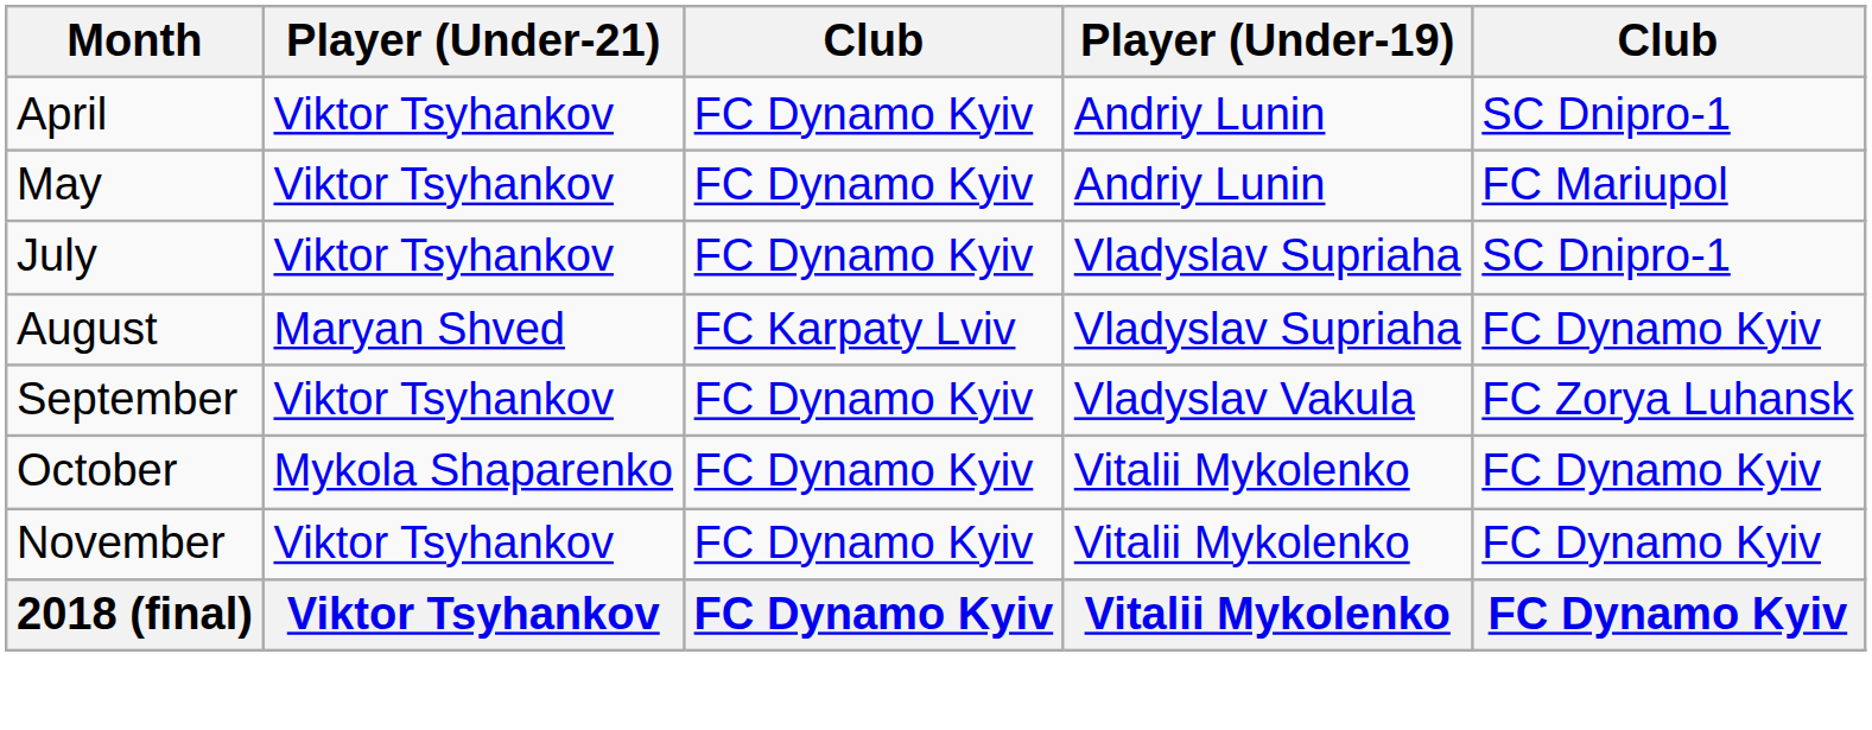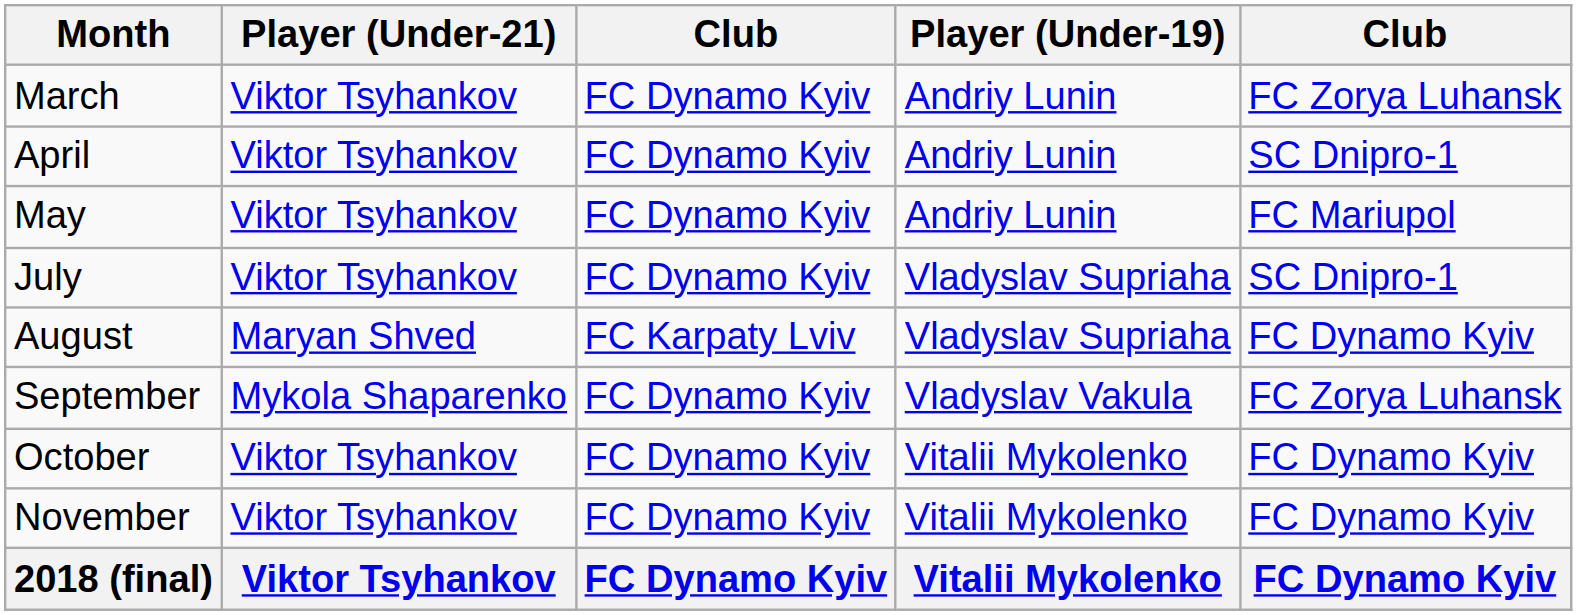 <table class="wikitable">
 <tr>
 <th>Month</th>
 <th>Player (Under-21)</th>
 <th>Club</th>
 <th>Player (Under-19)</th>
 <th>Club</th>
+</tr>
+<tr>
+<td>March</td>
+<td><a href='#'>Viktor Tsyhankov</a></td>
+<td><a href='#'>FC Dynamo Kyiv</a></td>
+<td><a href='#'>Andriy Lunin</a></td>
+<td><a href='#'>FC Zorya Luhansk</a></td>
 </tr>
 <tr>
 <td>April</td>
 <td><a href='#'>Viktor Tsyhankov</a></td>
 <td><a href='#'>FC Dynamo Kyiv</a></td>
 <td><a href='#'>Andriy Lunin</a></td>
 <td><a href='#'>SC Dnipro-1</a></td>
 </tr>
 <tr>
 <td>May</td>
 <td><a href='#'>Viktor Tsyhankov</a></td>
 <td><a href='#'>FC Dynamo Kyiv</a></td>
 <td><a href='#'>Andriy Lunin</a></td>
 <td><a href='#'>FC Mariupol</a></td>
 </tr>
 <tr>
 <td>July</td>
 <td><a href='#'>Viktor Tsyhankov</a></td>
 <td><a href='#'>FC Dynamo Kyiv</a></td>
 <td><a href='#'>Vladyslav Supriaha</a></td>
 <td><a href='#'>SC Dnipro-1</a></td>
 </tr>
 <tr>
 <td>August</td>
 <td><a href='#'>Maryan Shved</a></td>
 <td><a href='#'>FC Karpaty Lviv</a></td>
 <td><a href='#'>Vladyslav Supriaha</a></td>
 <td><a href='#'>FC Dynamo Kyiv</a></td>
 </tr>
 <tr>
 <td>September</td>
-<td><a href='#'>Viktor Tsyhankov</a></td>
+<td><a href='#'>Mykola Shaparenko</a></td>
 <td><a href='#'>FC Dynamo Kyiv</a></td>
 <td><a href='#'>Vladyslav Vakula</a></td>
 <td><a href='#'>FC Zorya Luhansk</a></td>
 </tr>
 <tr>
 <td>October</td>
-<td><a href='#'>Mykola Shaparenko</a></td>
+<td><a href='#'>Viktor Tsyhankov</a></td>
 <td><a href='#'>FC Dynamo Kyiv</a></td>
 <td><a href='#'>Vitalii Mykolenko</a></td>
 <td><a href='#'>FC Dynamo Kyiv</a></td>
 </tr>
 <tr>
 <td>November</td>
 <td><a href='#'>Viktor Tsyhankov</a></td>
 <td><a href='#'>FC Dynamo Kyiv</a></td>
 <td><a href='#'>Vitalii Mykolenko</a></td>
 <td><a href='#'>FC Dynamo Kyiv</a></td>
 </tr>
 <tr>
 <th>2018 (final)</th>
 <th><a href='#'>Viktor Tsyhankov</a></th>
 <th><a href='#'>FC Dynamo Kyiv</a></th>
 <th><a href='#'>Vitalii Mykolenko</a></th>
 <th><a href='#'>FC Dynamo Kyiv</a></th>
 </tr>
 </table>
